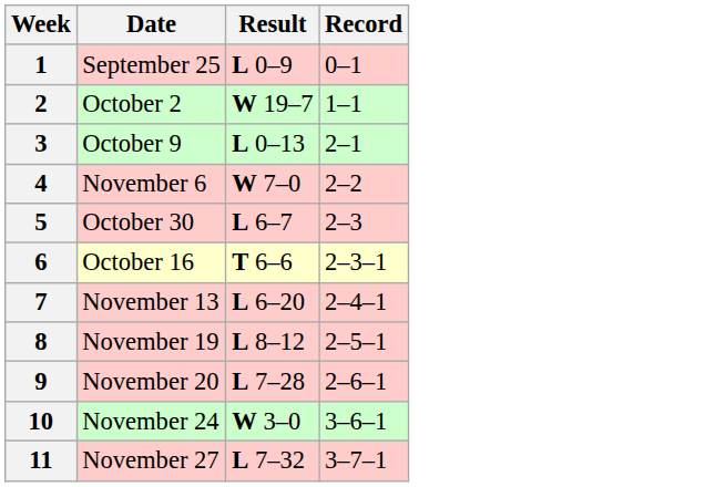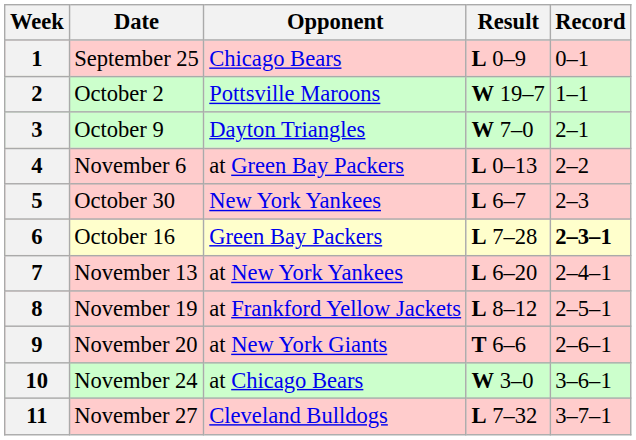 <table class="wikitable">
 <tr>
 <th>Week</th>
 <th>Date</th>
+<th>Opponent</th>
 <th>Result</th>
 <th>Record</th>
 </tr>
 <tr style="background:#fcc">
 <th>1</th>
 <td>September 25</td>
+<td><a href='#'>Chicago Bears</a></td>
 <td><strong>L</strong> 0–9</td>
 <td>0–1</td>
 </tr>
 <tr style="background:#cfc">
 <th>2</th>
 <td>October 2</td>
+<td><a href='#'>Pottsville Maroons</a></td>
 <td><strong>W</strong> 19–7</td>
 <td>1–1</td>
 </tr>
 <tr style="background:#cfc">
 <th>3</th>
 <td>October 9</td>
-<td><strong>L</strong> 0–13</td>
+<td><a href='#'>Dayton Triangles</a></td>
+<td><strong>W</strong> 7–0</td>
 <td>2–1</td>
 </tr>
 <tr style="background:#fcc">
 <th>4</th>
 <td>November 6</td>
-<td><strong>W</strong> 7–0</td>
+<td>at <a href='#'>Green Bay Packers</a></td>
+<td><strong>L</strong> 0–13</td>
 <td>2–2</td>
 </tr>
 <tr style="background:#fcc">
 <th>5</th>
 <td>October 30</td>
+<td><a href='#'>New York Yankees</a></td>
 <td><strong>L</strong> 6–7</td>
 <td>2–3</td>
 </tr>
 <tr style="background:#ffc">
 <th>6</th>
 <td>October 16</td>
-<td><strong>T</strong> 6–6</td>
-<td>2–3–1</td>
+<td><a href='#'>Green Bay Packers</a></td>
+<td><strong>L</strong> 7–28</td>
+<td><strong>2–3–1</strong></td>
 </tr>
 <tr style="background:#fcc">
 <th>7</th>
 <td>November 13</td>
+<td>at <a href='#'>New York Yankees</a></td>
 <td><strong>L</strong> 6–20</td>
 <td>2–4–1</td>
 </tr>
 <tr style="background:#fcc">
 <th>8</th>
 <td>November 19</td>
+<td>at <a href='#'>Frankford Yellow Jackets</a></td>
 <td><strong>L</strong> 8–12</td>
 <td>2–5–1</td>
 </tr>
 <tr style="background:#fcc">
 <th>9</th>
 <td>November 20</td>
-<td><strong>L</strong> 7–28</td>
+<td>at <a href='#'>New York Giants</a></td>
+<td><strong>T</strong> 6–6</td>
 <td>2–6–1</td>
 </tr>
 <tr style="background:#cfc">
 <th>10</th>
 <td>November 24</td>
+<td>at <a href='#'>Chicago Bears</a></td>
 <td><strong>W</strong> 3–0</td>
 <td>3–6–1</td>
 </tr>
 <tr style="background:#fcc">
 <th>11</th>
 <td>November 27</td>
+<td><a href='#'>Cleveland Bulldogs</a></td>
 <td><strong>L</strong> 7–32</td>
 <td>3–7–1</td>
 </tr>
 </table>
